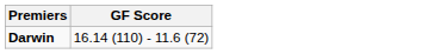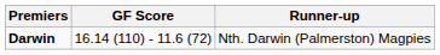 <table class="wikitable" style="text-align:left;">
 <tr style="background:#efefef;">
 <th>Premiers</th>
 <th>GF Score</th>
+<th>Runner-up</th>
 </tr>
 <tr>
 <td><strong>Darwin</strong></td>
 <td>16.14 (110) - 11.6 (72)</td>
+<td>Nth. Darwin (Palmerston) Magpies</td>
 </tr>
 </table>
